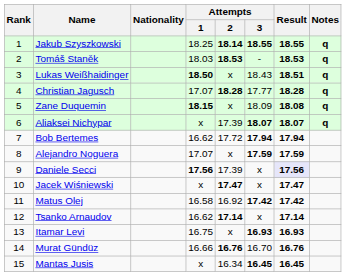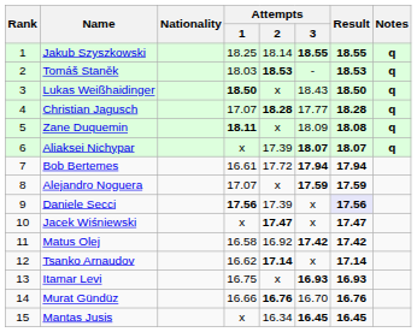 <table class="wikitable sortable" style="text-align:center">
 <tr>
 <th rowspan=2>Rank</th>
 <th rowspan=2>Name</th>
 <th rowspan=2>Nationality</th>
 <th colspan=3>Attempts</th>
 <th rowspan=2>Result</th>
 <th rowspan=2>Notes</th>
 </tr>
 <tr>
 <th>1</th>
 <th>2</th>
 <th>3</th>
 </tr>
 <tr bgcolor=ddffdd>
 <td>1</td>
 <td align=left><a href='#'>Jakub Szyszkowski</a></td>
 <td align=left></td>
 <td>18.25</td>
-<td><strong>18.14</strong></td>
+<td>18.14</td>
 <td><strong>18.55</strong></td>
 <td><strong>18.55</strong></td>
 <td><strong>q</strong></td>
 </tr>
 <tr bgcolor=ddffdd>
 <td>2</td>
 <td align=left><a href='#'>Tomáš Staněk</a></td>
 <td align=left></td>
 <td>18.03</td>
 <td><strong>18.53</strong></td>
 <td>-</td>
 <td><strong>18.53</strong></td>
 <td><strong>q</strong></td>
 </tr>
 <tr bgcolor=ddffdd>
 <td>3</td>
 <td align=left><a href='#'>Lukas Weißhaidinger</a></td>
 <td align=left></td>
 <td><strong>18.50</strong></td>
 <td>x</td>
 <td>18.43</td>
-<td><strong>18.51</strong></td>
+<td><strong>18.50</strong></td>
 <td><strong>q</strong></td>
 </tr>
 <tr bgcolor=ddffdd>
 <td>4</td>
 <td align=left><a href='#'>Christian Jagusch</a></td>
 <td align=left></td>
 <td>17.07</td>
 <td><strong>18.28</strong></td>
 <td>17.77</td>
 <td><strong>18.28</strong></td>
 <td><strong>q</strong></td>
 </tr>
 <tr bgcolor=ddffdd>
 <td>5</td>
 <td align=left><a href='#'>Zane Duquemin</a></td>
 <td align=left></td>
-<td><strong>18.15</strong></td>
+<td><strong>18.11</strong></td>
 <td>x</td>
 <td>18.09</td>
 <td><strong>18.08</strong></td>
 <td><strong>q</strong></td>
 </tr>
 <tr bgcolor=ddffdd>
 <td>6</td>
 <td align=left><a href='#'>Aliaksei Nichypar</a></td>
 <td align=left></td>
 <td>x</td>
 <td>17.39</td>
 <td><strong>18.07</strong></td>
 <td><strong>18.07</strong></td>
 <td><strong>q</strong></td>
 </tr>
 <tr>
 <td>7</td>
 <td align=left><a href='#'>Bob Bertemes</a></td>
 <td align=left></td>
-<td>16.62</td>
+<td>16.61</td>
 <td>17.72</td>
 <td><strong>17.94</strong></td>
 <td><strong>17.94</strong></td>
 <td></td>
 </tr>
 <tr>
 <td>8</td>
 <td align=left><a href='#'>Alejandro Noguera</a></td>
 <td align=left></td>
 <td>17.07</td>
 <td>x</td>
 <td><strong>17.59</strong></td>
 <td><strong>17.59</strong></td>
 <td></td>
 </tr>
 <tr>
 <td>9</td>
 <td align=left><a href='#'>Daniele Secci</a></td>
 <td align=left></td>
 <td><strong>17.56</strong></td>
 <td>17.39</td>
 <td>x</td>
 <td style="background: lavender;"><strong>17.56</strong></td>
 <td></td>
 </tr>
 <tr>
 <td>10</td>
 <td align=left><a href='#'>Jacek Wiśniewski</a></td>
 <td align=left></td>
 <td>x</td>
 <td><strong>17.47</strong></td>
 <td>x</td>
 <td><strong>17.47</strong></td>
 <td></td>
 </tr>
 <tr>
 <td>11</td>
 <td align=left><a href='#'>Matus Olej</a></td>
 <td align=left></td>
 <td>16.58</td>
 <td>16.92</td>
 <td><strong>17.42</strong></td>
 <td><strong>17.42</strong></td>
 <td></td>
 </tr>
 <tr>
 <td>12</td>
 <td align=left><a href='#'>Tsanko Arnaudov</a></td>
 <td align=left></td>
 <td>16.62</td>
 <td><strong>17.14</strong></td>
 <td>x</td>
 <td><strong>17.14</strong></td>
 <td></td>
 </tr>
 <tr>
 <td>13</td>
 <td align=left><a href='#'>Itamar Levi</a></td>
 <td align=left></td>
 <td>16.75</td>
 <td>x</td>
 <td><strong>16.93</strong></td>
 <td><strong>16.93</strong></td>
 <td></td>
 </tr>
 <tr>
 <td>14</td>
 <td align=left><a href='#'>Murat Gündüz</a></td>
 <td align=left></td>
 <td>16.66</td>
 <td><strong>16.76</strong></td>
 <td>16.70</td>
 <td><strong>16.76</strong></td>
 <td></td>
 </tr>
 <tr>
 <td>15</td>
 <td align=left><a href='#'>Mantas Jusis</a></td>
 <td align=left></td>
 <td>x</td>
 <td>16.34</td>
 <td><strong>16.45</strong></td>
 <td><strong>16.45</strong></td>
 <td></td>
 </tr>
 </table>
